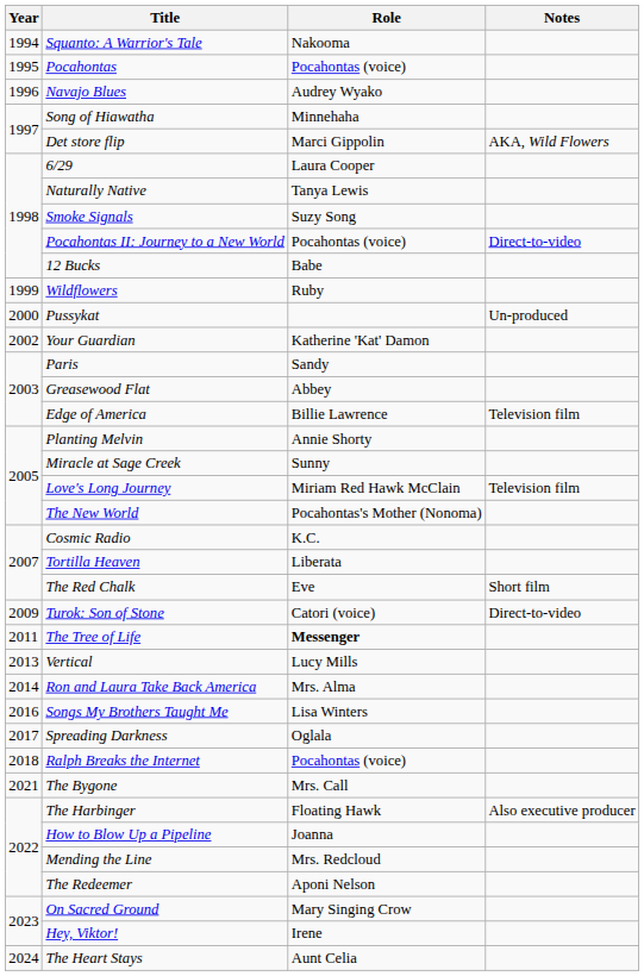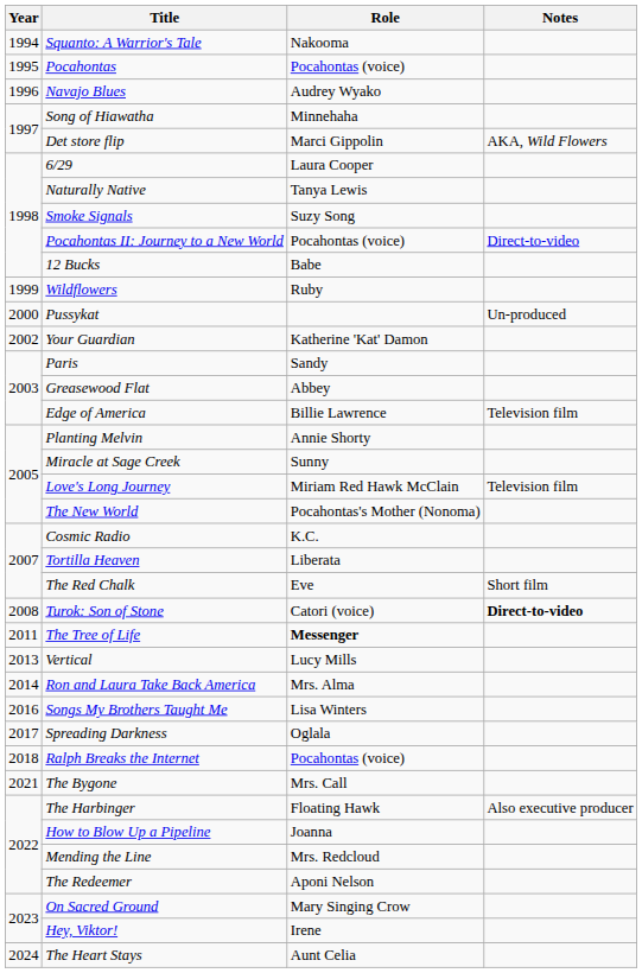 <table class="wikitable" style="font-size:95%;">
 <tr>
 <th>Year</th>
 <th>Title</th>
 <th>Role</th>
 <th>Notes</th>
 </tr>
 <tr>
 <td>1994</td>
 <td><em><a href='#'>Squanto: A Warrior's Tale</a></em></td>
 <td>Nakooma</td>
 <td></td>
 </tr>
 <tr>
 <td>1995</td>
 <td><em><a href='#'>Pocahontas</a></em></td>
 <td><a href='#'>Pocahontas</a> (voice)</td>
 <td></td>
 </tr>
 <tr>
 <td>1996</td>
 <td><em><a href='#'>Navajo Blues</a></em></td>
 <td>Audrey Wyako</td>
 <td></td>
 </tr>
 <tr>
 <td rowspan="2">1997</td>
 <td><em>Song of Hiawatha</em></td>
 <td>Minnehaha</td>
 <td></td>
 </tr>
 <tr>
 <td><em>Det store flip</em></td>
 <td>Marci Gippolin</td>
 <td>AKA, <em>Wild Flowers</em></td>
 </tr>
 <tr>
 <td rowspan="5">1998</td>
 <td><em>6/29</em></td>
 <td>Laura Cooper</td>
 <td></td>
 </tr>
 <tr>
 <td><em>Naturally Native</em></td>
 <td>Tanya Lewis</td>
 <td></td>
 </tr>
 <tr>
 <td><em><a href='#'>Smoke Signals</a></em></td>
 <td>Suzy Song</td>
 <td></td>
 </tr>
 <tr>
 <td><em><a href='#'>Pocahontas II: Journey to a New World</a></em></td>
 <td>Pocahontas (voice)</td>
 <td><a href='#'>Direct-to-video</a></td>
 </tr>
 <tr>
 <td><em>12 Bucks</em></td>
 <td>Babe</td>
 <td></td>
 </tr>
 <tr>
 <td>1999</td>
 <td><em><a href='#'>Wildflowers</a></em></td>
 <td>Ruby</td>
 <td></td>
 </tr>
 <tr>
 <td>2000</td>
 <td><em>Pussykat</em></td>
 <td></td>
 <td>Un-produced</td>
 </tr>
 <tr>
 <td>2002</td>
 <td><em>Your Guardian</em></td>
 <td>Katherine 'Kat' Damon</td>
 <td></td>
 </tr>
 <tr>
 <td rowspan="3">2003</td>
 <td><em>Paris</em></td>
 <td>Sandy</td>
 <td></td>
 </tr>
 <tr>
 <td><em>Greasewood Flat</em></td>
 <td>Abbey</td>
 <td></td>
 </tr>
 <tr>
 <td><em>Edge of America</em></td>
 <td>Billie Lawrence</td>
 <td>Television film</td>
 </tr>
 <tr>
 <td rowspan="4">2005</td>
 <td><em>Planting Melvin</em></td>
 <td>Annie Shorty</td>
 <td></td>
 </tr>
 <tr>
 <td><em>Miracle at Sage Creek</em></td>
 <td>Sunny</td>
 <td></td>
 </tr>
 <tr>
 <td><em><a href='#'>Love's Long Journey</a></em></td>
 <td>Miriam Red Hawk McClain</td>
 <td>Television film</td>
 </tr>
 <tr>
 <td><em><a href='#'>The New World</a></em></td>
 <td>Pocahontas's Mother (Nonoma)</td>
 <td></td>
 </tr>
 <tr>
 <td rowspan="3">2007</td>
 <td><em>Cosmic Radio</em></td>
 <td>K.C.</td>
 <td></td>
 </tr>
 <tr>
 <td><em><a href='#'>Tortilla Heaven</a></em></td>
 <td>Liberata</td>
 <td></td>
 </tr>
 <tr>
 <td><em>The Red Chalk</em></td>
 <td>Eve</td>
 <td>Short film</td>
 </tr>
 <tr>
-<td>2009</td>
+<td>2008</td>
 <td><em><a href='#'>Turok: Son of Stone</a></em></td>
 <td>Catori (voice)</td>
-<td>Direct-to-video</td>
+<td><strong>Direct-to-video</strong></td>
 </tr>
 <tr>
 <td>2011</td>
 <td><em><a href='#'>The Tree of Life</a></em></td>
 <td><strong>Messenger</strong></td>
 <td></td>
 </tr>
 <tr>
 <td>2013</td>
 <td><em>Vertical</em></td>
 <td>Lucy Mills</td>
 <td></td>
 </tr>
 <tr>
 <td>2014</td>
 <td><em><a href='#'>Ron and Laura Take Back America</a></em></td>
 <td>Mrs. Alma</td>
 <td></td>
 </tr>
 <tr>
 <td>2016</td>
 <td><em><a href='#'>Songs My Brothers Taught Me</a></em></td>
 <td>Lisa Winters</td>
 <td></td>
 </tr>
 <tr>
 <td>2017</td>
 <td><em>Spreading Darkness</em></td>
 <td>Oglala</td>
 <td></td>
 </tr>
 <tr>
 <td>2018</td>
 <td><em><a href='#'>Ralph Breaks the Internet</a></em></td>
 <td><a href='#'>Pocahontas</a> (voice)</td>
 <td></td>
 </tr>
 <tr>
 <td>2021</td>
 <td><em>The Bygone</em></td>
 <td>Mrs. Call</td>
 <td></td>
 </tr>
 <tr>
 <td rowspan="4">2022</td>
 <td><em>The Harbinger</em></td>
 <td>Floating Hawk</td>
 <td>Also executive producer</td>
 </tr>
 <tr>
 <td><em><a href='#'>How to Blow Up a Pipeline</a></em></td>
 <td>Joanna</td>
 <td></td>
 </tr>
 <tr>
 <td><em>Mending the Line</em></td>
 <td>Mrs. Redcloud</td>
 <td></td>
 </tr>
 <tr>
 <td><em>The Redeemer</em></td>
 <td>Aponi Nelson</td>
 <td></td>
 </tr>
 <tr>
 <td rowspan="2">2023</td>
 <td><em><a href='#'>On Sacred Ground</a></em></td>
 <td>Mary Singing Crow</td>
 <td></td>
 </tr>
 <tr>
 <td><em><a href='#'>Hey, Viktor!</a></em></td>
 <td>Irene</td>
 <td></td>
 </tr>
 <tr>
 <td>2024</td>
 <td><em>The Heart Stays</em></td>
 <td>Aunt Celia</td>
 <td></td>
 </tr>
 </table>
